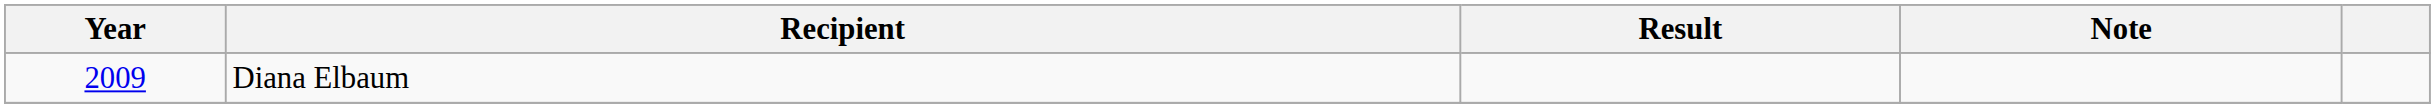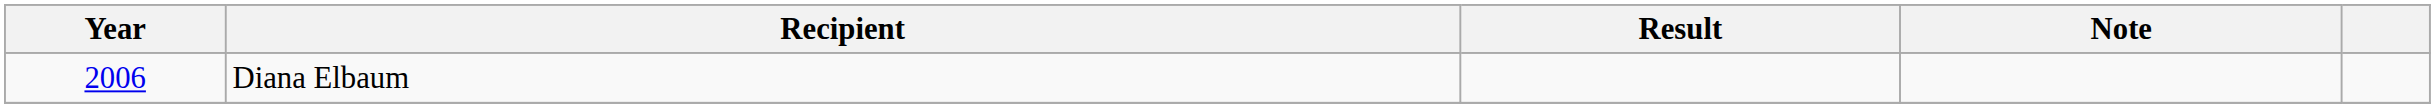 <table class="wikitable plainrowheaders" width="100%">
 <tr>
 <th width="5%">Year<br></th>
 <th width="28%">Recipient</th>
 <th width="10%">Result</th>
 <th width="10%">Note</th>
 <th width="2%"></th>
 </tr>
 <tr>
-<td align="center"><a href='#'>2009</a><br></td>
+<td align="center"><a href='#'>2006</a><br></td>
 <td>Diana Elbaum</td>
 <td></td>
 <td></td>
 <td align="center"></td>
 </tr>
 <tr>
 </tr>
 </table>
